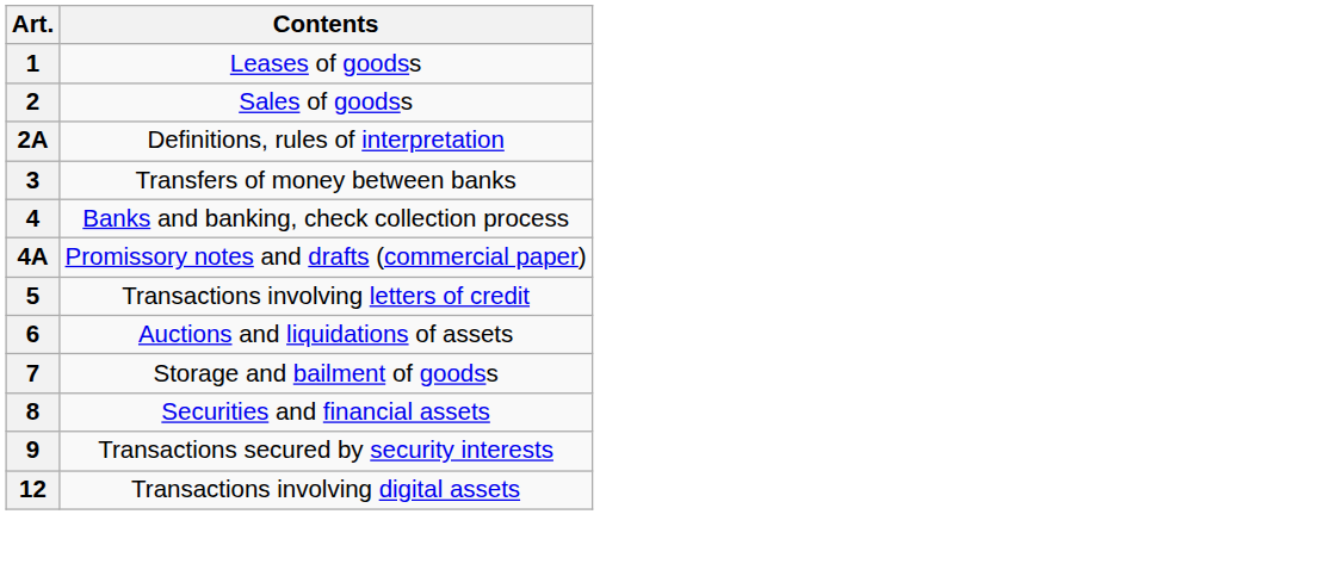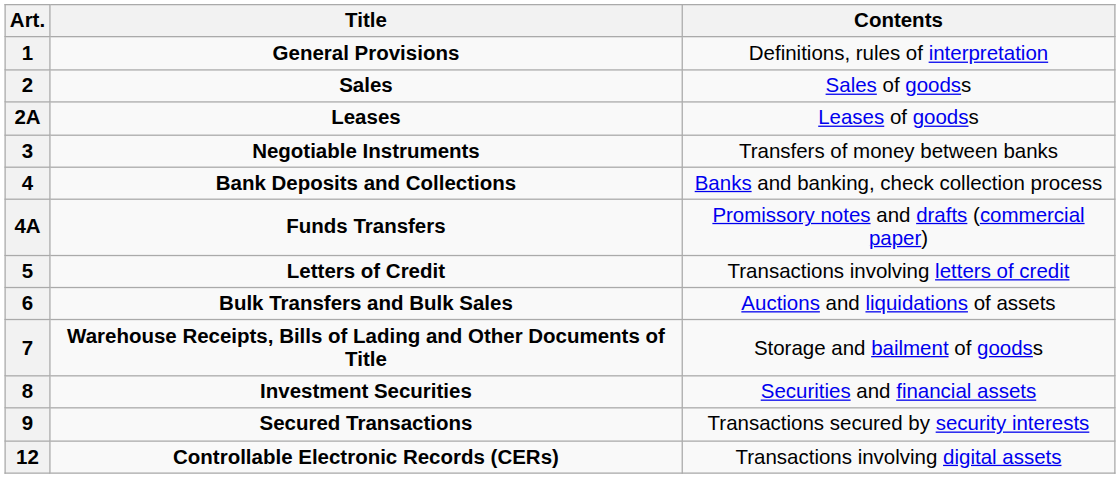 <table class="wikitable" style="left; text-align:center; margin:1em 0 1em 1em">
 <tr>
 <th>Art.</th>
+<th>Title</th>
 <th>Contents</th>
 </tr>
 <tr>
 <th>1</th>
-<td><a href='#'>Leases</a> of <a href='#'>goods</a>s</td>
+<td><strong>General Provisions</strong></td>
+<td>Definitions, rules of <a href='#'>interpretation</a></td>
 </tr>
 <tr>
 <th>2</th>
+<td><strong>Sales</strong></td>
 <td><a href='#'>Sales</a> of <a href='#'>goods</a>s</td>
 </tr>
 <tr>
 <th>2A</th>
-<td>Definitions, rules of <a href='#'>interpretation</a></td>
+<td><strong>Leases</strong></td>
+<td><a href='#'>Leases</a> of <a href='#'>goods</a>s</td>
 </tr>
 <tr>
 <th>3</th>
+<td><strong>Negotiable Instruments</strong></td>
 <td>Transfers of money between banks</td>
 </tr>
 <tr>
 <th>4</th>
+<td><strong>Bank Deposits and Collections</strong></td>
 <td><a href='#'>Banks</a> and banking, check collection process</td>
 </tr>
 <tr>
 <th>4A</th>
+<td><strong>Funds Transfers</strong></td>
 <td><a href='#'>Promissory notes</a> and <a href='#'>drafts</a> (<a href='#'>commercial paper</a>)</td>
 </tr>
 <tr>
 <th>5</th>
+<td><strong>Letters of Credit</strong></td>
 <td>Transactions involving <a href='#'>letters of credit</a></td>
 </tr>
 <tr>
 <th>6</th>
+<td><strong>Bulk Transfers and Bulk Sales</strong></td>
 <td><a href='#'>Auctions</a> and <a href='#'>liquidations</a> of assets</td>
 </tr>
 <tr>
 <th>7</th>
+<td><strong>Warehouse Receipts, Bills of Lading and Other Documents of Title</strong></td>
 <td>Storage and <a href='#'>bailment</a> of <a href='#'>goods</a>s</td>
 </tr>
 <tr>
 <th>8</th>
+<td><strong>Investment Securities</strong></td>
 <td><a href='#'>Securities</a> and <a href='#'>financial assets</a></td>
 </tr>
 <tr>
 <th>9</th>
+<td><strong>Secured Transactions</strong></td>
 <td>Transactions secured by <a href='#'>security interests</a></td>
 </tr>
 <tr>
 <th>12</th>
+<td><strong>Controllable Electronic Records (CERs)</strong></td>
 <td>Transactions involving <a href='#'>digital assets</a></td>
 </tr>
 </table>
